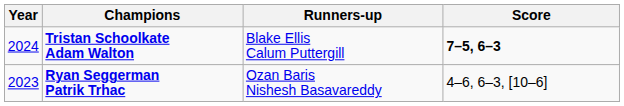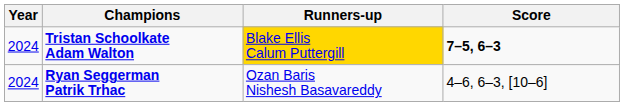 <table class="wikitable" style="font-size:90%">
 <tr>
 <th>Year</th>
 <th width="200">Champions</th>
 <th width="200">Runners-up</th>
 <th width="175">Score</th>
 </tr>
 <tr>
 <td><a href='#'>2024</a></td>
 <td> <strong><a href='#'>Tristan Schoolkate</a></strong><br> <strong><a href='#'>Adam Walton</a></strong></td>
-<td> <a href='#'>Blake Ellis</a><br> <a href='#'>Calum Puttergill</a></td>
+<td style="background: gold;"> <a href='#'>Blake Ellis</a><br> <a href='#'>Calum Puttergill</a></td>
 <td><strong>7–5, 6–3</strong></td>
 </tr>
 <tr>
-<td><a href='#'>2023</a></td>
+<td><a href='#'>2024</a></td>
 <td> <strong><a href='#'>Ryan Seggerman</a></strong><br> <strong><a href='#'>Patrik Trhac</a></strong></td>
 <td> <a href='#'>Ozan Baris</a><br> <a href='#'>Nishesh Basavareddy</a></td>
 <td>4–6, 6–3, [10–6]</td>
 </tr>
 </table>
